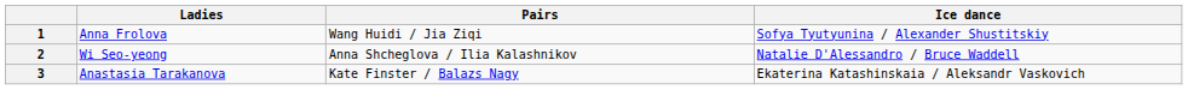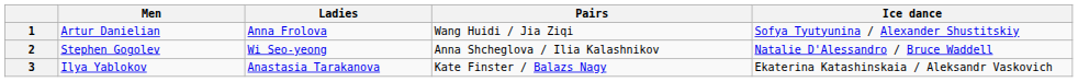 <table class="wikitable unsortable" style="text-align:left; width:100%">
 <tr>
 <th scope="col" style="width:5%"></th>
+<th scope="col" style="width:17.5%">Men</th>
 <th scope="col" style="width:17.5%">Ladies</th>
 <th scope="col" style="width:30%">Pairs</th>
 <th scope="col" style="width:30%">Ice dance</th>
 </tr>
 <tr>
 <th scope="row">1</th>
+<td> <a href='#'>Artur Danielian</a></td>
 <td> <a href='#'>Anna Frolova</a></td>
 <td> Wang Huidi / Jia Ziqi</td>
 <td> <a href='#'>Sofya Tyutyunina</a> / <a href='#'>Alexander Shustitskiy</a></td>
 </tr>
 <tr>
 <th scope="row">2</th>
+<td> <a href='#'>Stephen Gogolev</a></td>
 <td> <a href='#'>Wi Seo-yeong</a></td>
 <td> Anna Shcheglova / Ilia Kalashnikov</td>
 <td> <a href='#'>Natalie D'Alessandro</a> / <a href='#'>Bruce Waddell</a></td>
 </tr>
 <tr>
 <th scope="row">3</th>
+<td> <a href='#'>Ilya Yablokov</a></td>
 <td> <a href='#'>Anastasia Tarakanova</a></td>
 <td> Kate Finster / <a href='#'>Balazs Nagy</a></td>
 <td> Ekaterina Katashinskaia / Aleksandr Vaskovich</td>
 </tr>
 </table>
